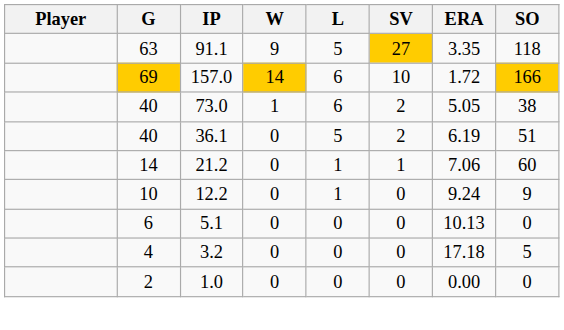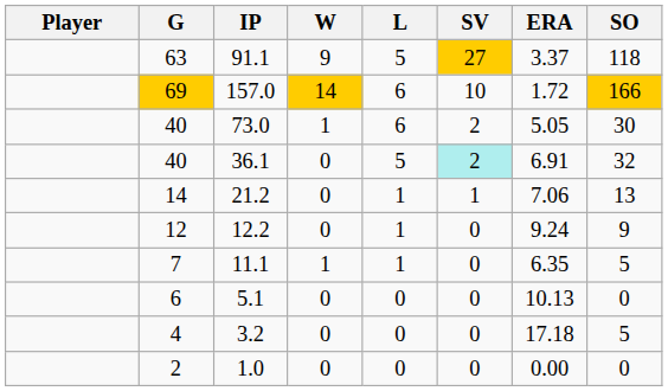 <table class="wikitable sortable">
 <tr>
 <th bgcolor="#DDDDFF" width="16%">Player</th>
 <th bgcolor="#DDDDFF" width="9%">G</th>
 <th bgcolor="#DDDDFF" width="9%">IP</th>
 <th bgcolor="#DDDDFF" width="9%">W</th>
 <th bgcolor="#DDDDFF" width="9%">L</th>
 <th bgcolor="#DDDDFF" width="9%">SV</th>
 <th bgcolor="#DDDDFF" width="9%">ERA</th>
 <th bgcolor="#DDDDFF" width="9%">SO</th>
 </tr>
 <tr align="center">
 <td></td>
 <td>63</td>
 <td>91.1</td>
 <td>9</td>
 <td>5</td>
 <td bgcolor="#FFCC00">27</td>
-<td>3.35</td>
+<td>3.37</td>
 <td>118</td>
 </tr>
 <tr align="center">
 <td></td>
 <td bgcolor="#FFCC00">69</td>
 <td>157.0</td>
 <td bgcolor="#FFCC00">14</td>
 <td>6</td>
 <td>10</td>
 <td>1.72</td>
 <td bgcolor="#FFCC00">166</td>
 </tr>
 <tr align="center">
 <td></td>
 <td>40</td>
 <td>73.0</td>
 <td>1</td>
 <td>6</td>
 <td>2</td>
 <td>5.05</td>
-<td>38</td>
+<td>30</td>
 </tr>
 <tr align="center">
 <td></td>
 <td>40</td>
 <td>36.1</td>
 <td>0</td>
 <td>5</td>
-<td>2</td>
-<td>6.19</td>
-<td>51</td>
+<td style="background: paleturquoise;">2</td>
+<td>6.91</td>
+<td>32</td>
 </tr>
 <tr align=center>
 <td></td>
 <td>14</td>
 <td>21.2</td>
 <td>0</td>
 <td>1</td>
 <td>1</td>
 <td>7.06</td>
-<td>60</td>
+<td>13</td>
 </tr>
 <tr align="center">
 <td></td>
-<td>10</td>
+<td>12</td>
 <td>12.2</td>
 <td>0</td>
 <td>1</td>
 <td>0</td>
 <td>9.24</td>
 <td>9</td>
+</tr>
+<tr align="center">
+<td></td>
+<td>7</td>
+<td>11.1</td>
+<td>1</td>
+<td>1</td>
+<td>0</td>
+<td>6.35</td>
+<td>5</td>
 </tr>
 <tr align="center">
 <td></td>
 <td>6</td>
 <td>5.1</td>
 <td>0</td>
 <td>0</td>
 <td>0</td>
 <td>10.13</td>
 <td>0</td>
 </tr>
 <tr align="center">
 <td></td>
 <td>4</td>
 <td>3.2</td>
 <td>0</td>
 <td>0</td>
 <td>0</td>
 <td>17.18</td>
 <td>5</td>
 </tr>
 <tr align="center">
 <td></td>
 <td>2</td>
 <td>1.0</td>
 <td>0</td>
 <td>0</td>
 <td>0</td>
 <td>0.00</td>
 <td>0</td>
 </tr>
 </table>
